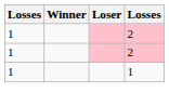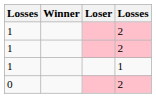 <table class=wikitable>
 <tr>
 <th>Losses</th>
 <th>Winner</th>
 <th>Loser</th>
 <th>Losses</th>
 </tr>
 <tr>
 <td>1</td>
 <td></td>
 <td bgcolor=pink></td>
 <td bgcolor=pink>2</td>
 </tr>
 <tr>
 <td>1</td>
 <td></td>
 <td bgcolor=pink></td>
 <td bgcolor=pink>2</td>
 </tr>
 <tr>
 <td>1</td>
 <td></td>
 <td></td>
 <td>1</td>
 </tr>
+<tr>
+<td>0</td>
+<td></td>
+<td bgcolor=pink></td>
+<td bgcolor=pink>2</td>
+</tr>
 </table>
